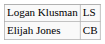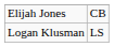 <table class="wikitable">
 <tr>
+</tr>
+<tr>
+<td>Elijah Jones</td>
+<td>CB</td>
 </tr>
 <tr>
 <td>Logan Klusman</td>
 <td>LS</td>
 </tr>
-<tr>
-<td>Elijah Jones</td>
-<td>CB</td>
-</tr>
 </table>
